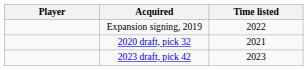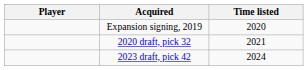 <table class="wikitable sortable" style="text-align:center; width:80%;">
 <tr>
 <th rowspan="2" style="width:10%">Player</th>
 <th rowspan="2" style="width:10%">Acquired</th>
 <th rowspan="2" style="width:10%">Time listed</th>
 </tr>
 <tr>
 </tr>
 <tr>
 <td align=left></td>
 <td>Expansion signing, 2019</td>
-<td>2022</td>
+<td>2020</td>
 </tr>
 <tr>
 <td align=left></td>
 <td><a href='#'>2020 draft, pick 32</a></td>
 <td>2021</td>
 </tr>
 <tr>
 <td align=left></td>
 <td><a href='#'>2023 draft, pick 42</a></td>
-<td>2023</td>
+<td>2024</td>
 </tr>
 </table>
